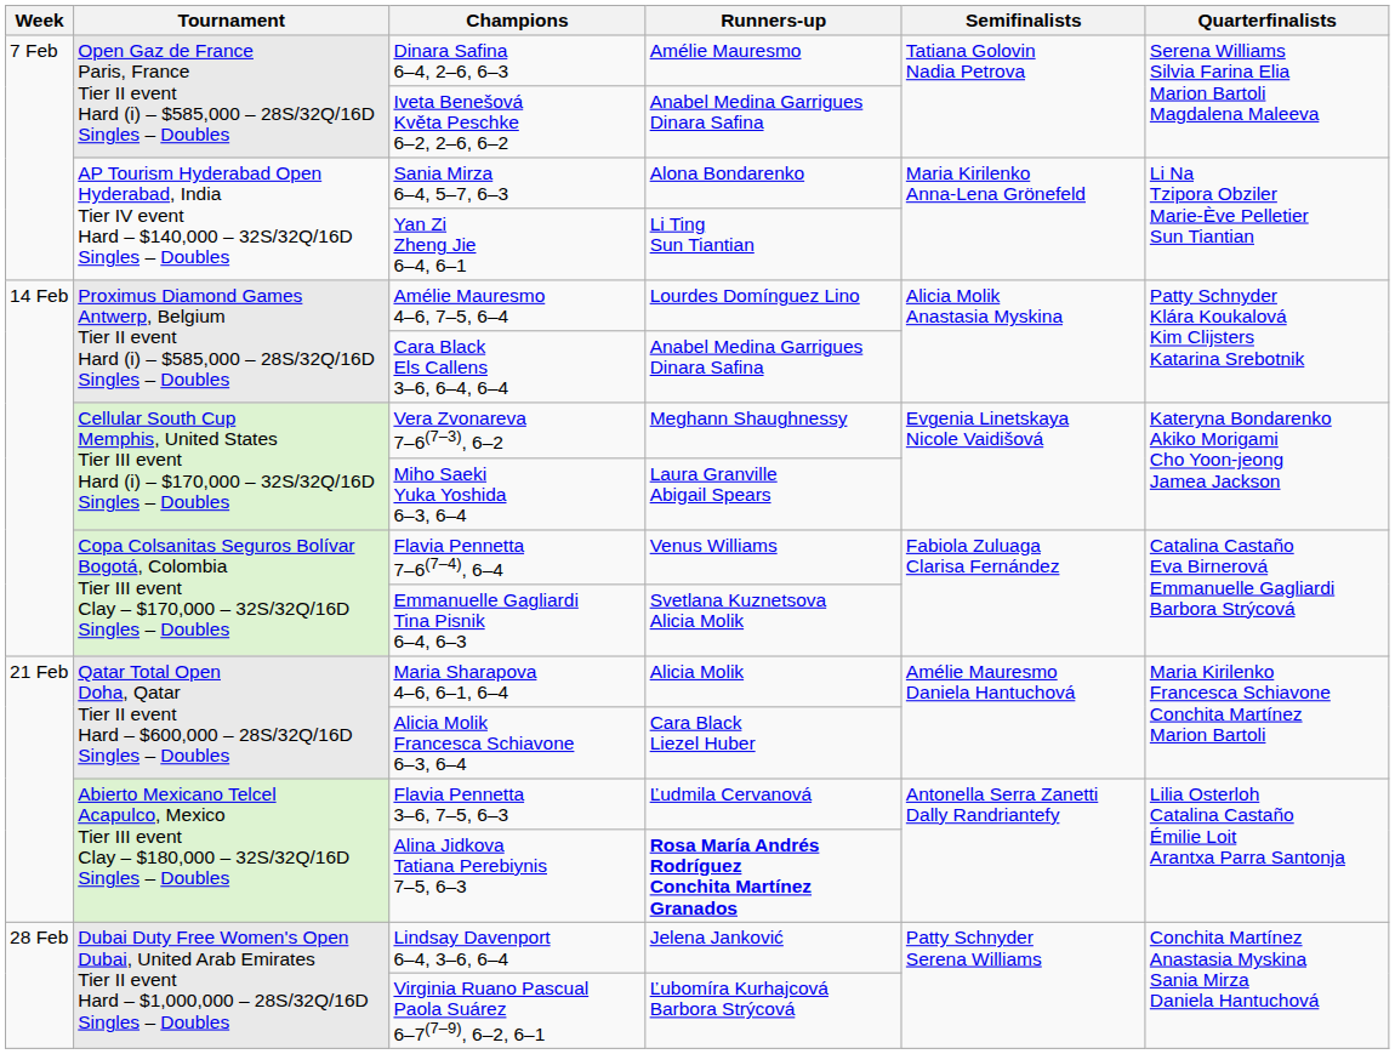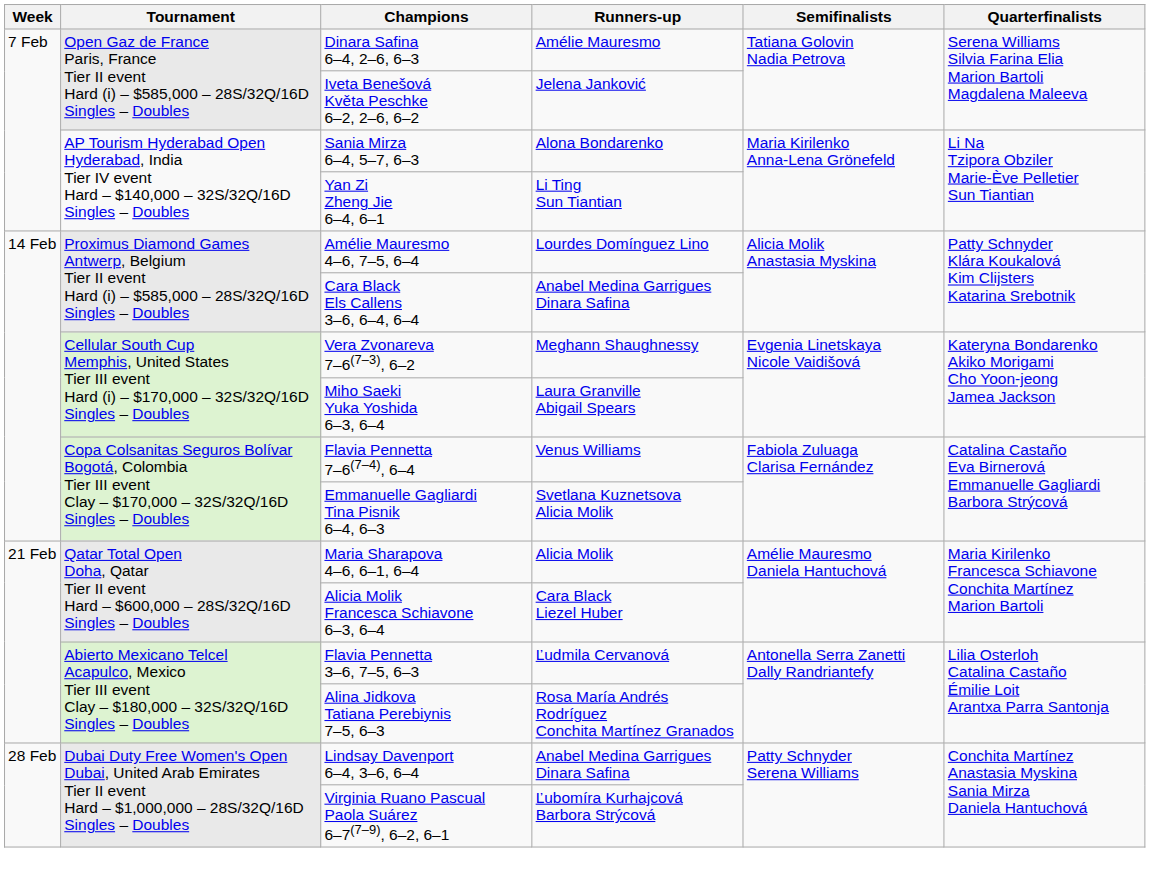 <table class=wikitable style=font-size:95%>
 <tr>
 <th style="width:48px;">Week</th>
 <th style="width:248px;">Tournament</th>
 <th style="width:200px;">Champions</th>
 <th style="width:200px;">Runners-up</th>
 <th style="width:190px;">Semifinalists</th>
 <th style="width:190px;">Quarterfinalists</th>
 </tr>
 <tr valign="top">
 <td rowspan=4>7 Feb</td>
 <td rowspan=2 bgcolor="#E9E9E9"><a href='#'>Open Gaz de France</a><br> Paris, France <br>Tier II event <br> Hard (i) – $585,000 – 28S/32Q/16D<br> <a href='#'>Singles</a> – <a href='#'>Doubles</a></td>
 <td> <a href='#'>Dinara Safina</a> <br> 6–4, 2–6, 6–3</td>
 <td> <a href='#'>Amélie Mauresmo</a></td>
 <td rowspan=2> <a href='#'>Tatiana Golovin</a><br> <a href='#'>Nadia Petrova</a></td>
 <td rowspan=2> <a href='#'>Serena Williams</a>  <br>  <a href='#'>Silvia Farina Elia</a> <br> <a href='#'>Marion Bartoli</a><br>  <a href='#'>Magdalena Maleeva</a></td>
 </tr>
 <tr valign="top">
 <td> <a href='#'>Iveta Benešová</a> <br>  <a href='#'>Květa Peschke</a><br>6–2, 2–6, 6–2</td>
-<td> <a href='#'>Anabel Medina Garrigues</a> <br>  <a href='#'>Dinara Safina</a></td>
+<td> <a href='#'>Jelena Janković</a></td>
 </tr>
 <tr valign="top">
 <td rowspan=2><a href='#'>AP Tourism Hyderabad Open</a><br> <a href='#'>Hyderabad</a>, India <br>Tier IV event <br> Hard – $140,000 – 32S/32Q/16D<br><a href='#'>Singles</a> – <a href='#'>Doubles</a></td>
 <td> <a href='#'>Sania Mirza</a> <br> 6–4, 5–7, 6–3</td>
 <td> <a href='#'>Alona Bondarenko</a></td>
 <td rowspan=2> <a href='#'>Maria Kirilenko</a><br> <a href='#'>Anna-Lena Grönefeld</a></td>
 <td rowspan=2> <a href='#'>Li Na</a>  <br>  <a href='#'>Tzipora Obziler</a> <br> <a href='#'>Marie-Ève Pelletier</a><br>  <a href='#'>Sun Tiantian</a></td>
 </tr>
 <tr valign="top">
 <td> <a href='#'>Yan Zi</a> <br>  <a href='#'>Zheng Jie</a><br>6–4, 6–1</td>
 <td> <a href='#'>Li Ting</a> <br>  <a href='#'>Sun Tiantian</a></td>
 </tr>
 <tr valign="top">
 <td rowspan=6>14 Feb</td>
 <td rowspan=2 bgcolor="#E9E9E9"><a href='#'>Proximus Diamond Games</a><br> <a href='#'>Antwerp</a>, Belgium <br>Tier II event <br> Hard (i) – $585,000 – 28S/32Q/16D<br><a href='#'>Singles</a> – <a href='#'>Doubles</a></td>
 <td> <a href='#'>Amélie Mauresmo</a> <br> 4–6, 7–5, 6–4</td>
 <td> <a href='#'>Lourdes Domínguez Lino</a></td>
 <td rowspan=2> <a href='#'>Alicia Molik</a><br> <a href='#'>Anastasia Myskina</a></td>
 <td rowspan=2> <a href='#'>Patty Schnyder</a>  <br>  <a href='#'>Klára Koukalová</a> <br> <a href='#'>Kim Clijsters</a><br>  <a href='#'>Katarina Srebotnik</a></td>
 </tr>
 <tr valign="top">
 <td> <a href='#'>Cara Black</a> <br>  <a href='#'>Els Callens</a><br>3–6, 6–4, 6–4</td>
 <td> <a href='#'>Anabel Medina Garrigues</a> <br>  <a href='#'>Dinara Safina</a></td>
 </tr>
 <tr valign="top">
 <td rowspan=2 bgcolor="#DDF3D1"><a href='#'>Cellular South Cup</a><br> <a href='#'>Memphis</a>, United States <br>Tier III event <br> Hard (i) – $170,000 – 32S/32Q/16D<br><a href='#'>Singles</a> – <a href='#'>Doubles</a></td>
 <td> <a href='#'>Vera Zvonareva</a> <br> 7–6<sup>(7–3)</sup>, 6–2</td>
 <td> <a href='#'>Meghann Shaughnessy</a></td>
 <td rowspan=2> <a href='#'>Evgenia Linetskaya</a><br> <a href='#'>Nicole Vaidišová</a></td>
 <td rowspan=2> <a href='#'>Kateryna Bondarenko</a>  <br>  <a href='#'>Akiko Morigami</a> <br> <a href='#'>Cho Yoon-jeong</a><br>  <a href='#'>Jamea Jackson</a></td>
 </tr>
 <tr valign="top">
 <td> <a href='#'>Miho Saeki</a> <br>  <a href='#'>Yuka Yoshida</a><br>6–3, 6–4</td>
 <td> <a href='#'>Laura Granville</a> <br>  <a href='#'>Abigail Spears</a></td>
 </tr>
 <tr valign="top">
 <td rowspan=2 bgcolor="#DDF3D1"><a href='#'>Copa Colsanitas Seguros Bolívar</a><br> <a href='#'>Bogotá</a>, Colombia <br>Tier III event <br> Clay – $170,000 – 32S/32Q/16D<br><a href='#'>Singles</a> – <a href='#'>Doubles</a></td>
 <td> <a href='#'>Flavia Pennetta</a> <br> 7–6<sup>(7–4)</sup>, 6–4</td>
 <td> <a href='#'>Venus Williams</a></td>
 <td rowspan=2> <a href='#'>Fabiola Zuluaga</a><br> <a href='#'>Clarisa Fernández</a></td>
 <td rowspan=2> <a href='#'>Catalina Castaño</a>  <br>  <a href='#'>Eva Birnerová</a> <br> <a href='#'>Emmanuelle Gagliardi</a><br>  <a href='#'>Barbora Strýcová</a></td>
 </tr>
 <tr valign="top">
 <td> <a href='#'>Emmanuelle Gagliardi</a> <br>  <a href='#'>Tina Pisnik</a><br>6–4, 6–3</td>
 <td> <a href='#'>Svetlana Kuznetsova</a> <br>  <a href='#'>Alicia Molik</a></td>
 </tr>
 <tr valign="top">
 <td rowspan=4>21 Feb</td>
 <td rowspan=2 bgcolor="#E9E9E9"><a href='#'>Qatar Total Open</a><br> <a href='#'>Doha</a>, Qatar <br>Tier II event <br> Hard – $600,000 – 28S/32Q/16D<br><a href='#'>Singles</a> – <a href='#'>Doubles</a></td>
 <td> <a href='#'>Maria Sharapova</a> <br> 4–6, 6–1, 6–4</td>
 <td> <a href='#'>Alicia Molik</a></td>
 <td rowspan=2> <a href='#'>Amélie Mauresmo</a><br> <a href='#'>Daniela Hantuchová</a></td>
 <td rowspan=2> <a href='#'>Maria Kirilenko</a>  <br>  <a href='#'>Francesca Schiavone</a> <br> <a href='#'>Conchita Martínez</a><br>  <a href='#'>Marion Bartoli</a></td>
 </tr>
 <tr valign="top">
 <td> <a href='#'>Alicia Molik</a> <br>  <a href='#'>Francesca Schiavone</a><br>6–3, 6–4</td>
 <td> <a href='#'>Cara Black</a> <br>  <a href='#'>Liezel Huber</a></td>
 </tr>
 <tr valign="top">
 <td rowspan=2 bgcolor="#DDF3D1"><a href='#'>Abierto Mexicano Telcel</a><br> <a href='#'>Acapulco</a>, Mexico <br>Tier III event <br> Clay – $180,000 – 32S/32Q/16D<br><a href='#'>Singles</a> – <a href='#'>Doubles</a></td>
 <td> <a href='#'>Flavia Pennetta</a> <br> 3–6, 7–5, 6–3</td>
 <td> <a href='#'>Ľudmila Cervanová</a></td>
 <td rowspan=2> <a href='#'>Antonella Serra Zanetti</a><br> <a href='#'>Dally Randriantefy</a></td>
 <td rowspan=2> <a href='#'>Lilia Osterloh</a>  <br>  <a href='#'>Catalina Castaño</a> <br> <a href='#'>Émilie Loit</a><br>  <a href='#'>Arantxa Parra Santonja</a></td>
 </tr>
 <tr valign="top">
 <td> <a href='#'>Alina Jidkova</a> <br>  <a href='#'>Tatiana Perebiynis</a><br>7–5, 6–3</td>
-<td><strong> <a href='#'>Rosa María Andrés Rodríguez</a> <br>  <a href='#'>Conchita Martínez Granados</a></strong></td>
+<td> <a href='#'>Rosa María Andrés Rodríguez</a> <br>  <a href='#'>Conchita Martínez Granados</a></td>
 </tr>
 <tr valign="top">
 <td rowspan=2>28 Feb</td>
 <td rowspan=2 bgcolor="#E9E9E9"><a href='#'>Dubai Duty Free Women's Open</a><br> <a href='#'>Dubai</a>, United Arab Emirates <br>Tier II event <br> Hard – $1,000,000 – 28S/32Q/16D<br> <a href='#'>Singles</a> – <a href='#'>Doubles</a></td>
 <td> <a href='#'>Lindsay Davenport</a> <br> 6–4, 3–6, 6–4</td>
-<td> <a href='#'>Jelena Janković</a></td>
+<td> <a href='#'>Anabel Medina Garrigues</a> <br>  <a href='#'>Dinara Safina</a></td>
 <td rowspan=2> <a href='#'>Patty Schnyder</a><br> <a href='#'>Serena Williams</a></td>
 <td rowspan=2> <a href='#'>Conchita Martínez</a>  <br>  <a href='#'>Anastasia Myskina</a> <br> <a href='#'>Sania Mirza</a><br>  <a href='#'>Daniela Hantuchová</a></td>
 </tr>
 <tr valign="top">
 <td> <a href='#'>Virginia Ruano Pascual</a> <br>  <a href='#'>Paola Suárez</a><br>6–7<sup>(7–9)</sup>, 6–2, 6–1</td>
 <td> <a href='#'>Ľubomíra Kurhajcová</a> <br>  <a href='#'>Barbora Strýcová</a></td>
 </tr>
 </table>
